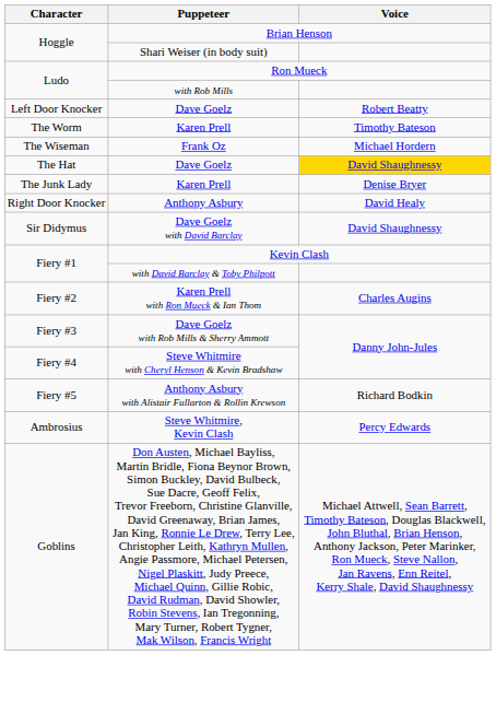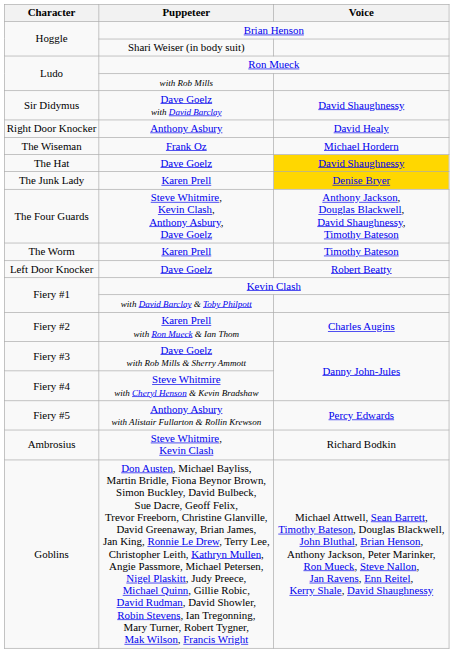 <table class="wikitable" style="text-align:center;">
 <tr>
 <th>Character</th>
 <th width=250px>Puppeteer</th>
 <th width=250px>Voice</th>
 </tr>
 <tr>
 <td rowspan="2">Hoggle</td>
 <td colspan="2"><a href='#'>Brian Henson</a></td>
 </tr>
 <tr>
 <td>Shari Weiser (in body suit)</td>
 <td></td>
 </tr>
 <tr>
 <td rowspan="2">Ludo</td>
 <td colspan="2"><a href='#'>Ron Mueck</a></td>
 </tr>
 <tr>
 <td><em><small>with Rob Mills</small></em></td>
 <td></td>
 </tr>
 <tr>
-<td>Left Door Knocker</td>
-<td><a href='#'>Dave Goelz</a></td>
-<td><a href='#'>Robert Beatty</a></td>
+<td>Sir Didymus</td>
+<td><a href='#'>Dave Goelz</a><br><small><em>with <a href='#'>David Barclay</a></em></small></td>
+<td><a href='#'>David Shaughnessy</a></td>
 </tr>
 <tr>
-<td>The Worm</td>
-<td><a href='#'>Karen Prell</a></td>
-<td><a href='#'>Timothy Bateson</a></td>
+<td>Right Door Knocker</td>
+<td><a href='#'>Anthony Asbury</a></td>
+<td><a href='#'>David Healy</a></td>
 </tr>
 <tr>
 <td>The Wiseman</td>
 <td><a href='#'>Frank Oz</a></td>
 <td><a href='#'>Michael Hordern</a></td>
 </tr>
 <tr>
 <td>The Hat</td>
 <td><a href='#'>Dave Goelz</a></td>
 <td style="background: gold;"><a href='#'>David Shaughnessy</a></td>
 </tr>
 <tr>
 <td>The Junk Lady</td>
 <td><a href='#'>Karen Prell</a></td>
-<td><a href='#'>Denise Bryer</a></td>
+<td style="background: gold;"><a href='#'>Denise Bryer</a></td>
 </tr>
 <tr>
-<td>Right Door Knocker</td>
-<td><a href='#'>Anthony Asbury</a></td>
-<td><a href='#'>David Healy</a></td>
+<td>The Four Guards</td>
+<td><a href='#'>Steve Whitmire</a>,<br><a href='#'>Kevin Clash</a>,<br><a href='#'>Anthony Asbury</a>,<br><a href='#'>Dave Goelz</a></td>
+<td><a href='#'>Anthony Jackson</a>,<br><a href='#'>Douglas Blackwell</a>,<br><a href='#'>David Shaughnessy</a>,<br><a href='#'>Timothy Bateson</a></td>
 </tr>
 <tr>
-<td>Sir Didymus</td>
-<td><a href='#'>Dave Goelz</a><br><small><em>with <a href='#'>David Barclay</a></em></small></td>
-<td><a href='#'>David Shaughnessy</a></td>
+<td>The Worm</td>
+<td><a href='#'>Karen Prell</a></td>
+<td><a href='#'>Timothy Bateson</a></td>
+</tr>
+<tr>
+<td>Left Door Knocker</td>
+<td><a href='#'>Dave Goelz</a></td>
+<td><a href='#'>Robert Beatty</a></td>
 </tr>
 <tr>
 <td rowspan="2">Fiery #1</td>
 <td colspan="2"><a href='#'>Kevin Clash</a></td>
 </tr>
 <tr>
 <td><em><small>with <a href='#'>David Barclay</a> & <a href='#'>Toby Philpott</a></small></em></td>
 <td></td>
 </tr>
 <tr>
 <td>Fiery #2</td>
 <td><a href='#'>Karen Prell</a><br><em><small>with <a href='#'>Ron Mueck</a> & Ian Thom</small></em></td>
 <td><a href='#'>Charles Augins</a></td>
 </tr>
 <tr>
 <td>Fiery #3</td>
 <td><a href='#'>Dave Goelz</a><br><small><em>with Rob Mills & Sherry Ammott</em></small></td>
 <td rowspan="2"><a href='#'>Danny John-Jules</a></td>
 </tr>
 <tr>
 <td>Fiery #4</td>
 <td><a href='#'>Steve Whitmire</a><br><em><small>with <a href='#'>Cheryl Henson</a> & Kevin Bradshaw</small></em></td>
 </tr>
 <tr>
 <td>Fiery #5</td>
 <td><a href='#'>Anthony Asbury</a><br><small><em>with Alistair Fullarton & Rollin Krewson</em></small></td>
-<td>Richard Bodkin</td>
+<td><a href='#'>Percy Edwards</a></td>
 </tr>
 <tr>
 <td>Ambrosius</td>
 <td><a href='#'>Steve Whitmire</a>,<br><a href='#'>Kevin Clash</a></td>
-<td><a href='#'>Percy Edwards</a></td>
+<td>Richard Bodkin</td>
 </tr>
 <tr>
 <td>Goblins</td>
 <td><a href='#'>Don Austen</a>, Michael Bayliss,<br>Martin Bridle, Fiona Beynor Brown,<br>Simon Buckley, David Bulbeck,<br>Sue Dacre, Geoff Felix,<br>Trevor Freeborn, Christine Glanville,<br>David Greenaway, Brian James,<br>Jan King, <a href='#'>Ronnie Le Drew</a>, Terry Lee,<br>Christopher Leith, <a href='#'>Kathryn Mullen</a>,<br>Angie Passmore, Michael Petersen,<br><a href='#'>Nigel Plaskitt</a>, Judy Preece,<br><a href='#'>Michael Quinn</a>, Gillie Robic,<br><a href='#'>David Rudman</a>, David Showler,<br><a href='#'>Robin Stevens</a>, Ian Tregonning,<br>Mary Turner, Robert Tygner,<br><a href='#'>Mak Wilson</a>, <a href='#'>Francis Wright</a></td>
 <td>Michael Attwell, <a href='#'>Sean Barrett</a>,<br><a href='#'>Timothy Bateson</a>, Douglas Blackwell,<br><a href='#'>John Bluthal</a>, <a href='#'>Brian Henson</a>,<br>Anthony Jackson, Peter Marinker,<br><a href='#'>Ron Mueck</a>, <a href='#'>Steve Nallon</a>,<br><a href='#'>Jan Ravens</a>, <a href='#'>Enn Reitel</a>,<br><a href='#'>Kerry Shale</a>, <a href='#'>David Shaughnessy</a></td>
 </tr>
 </table>
